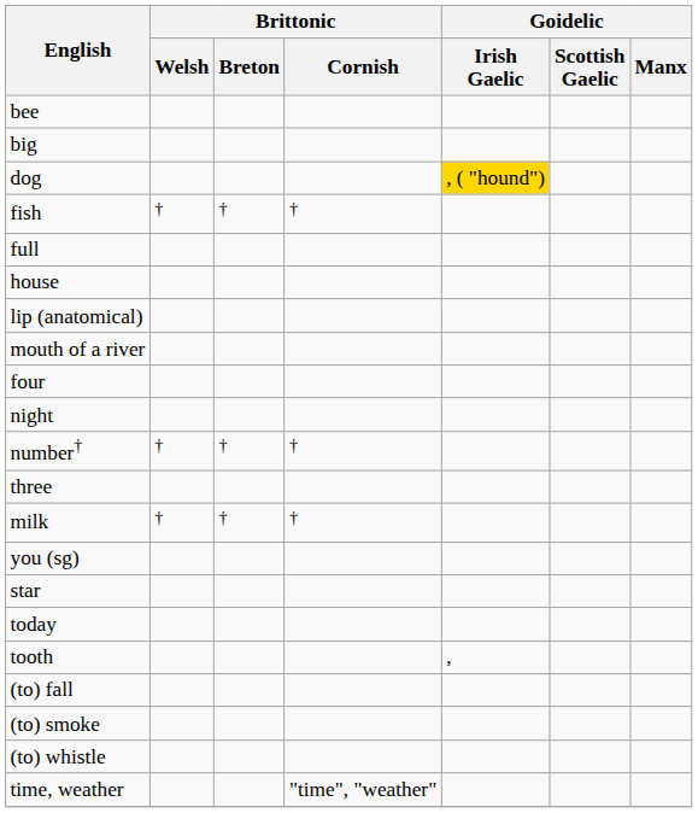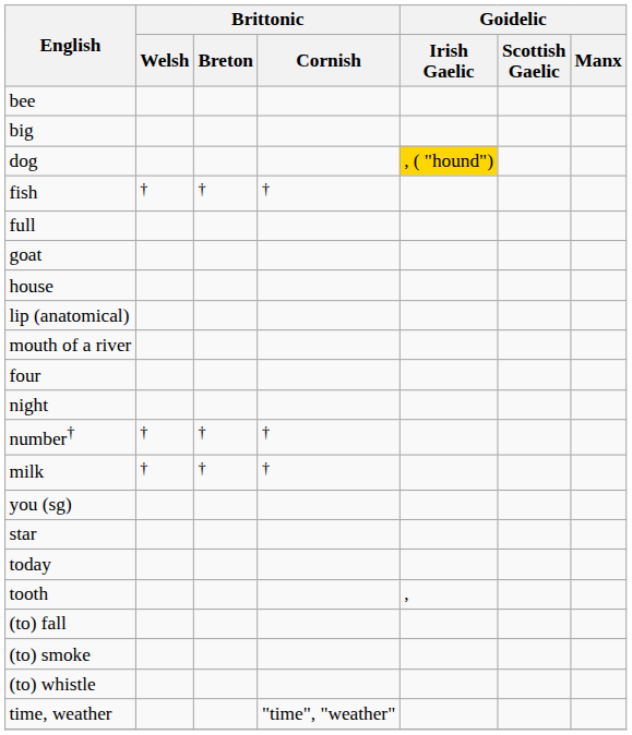 <table class="wikitable sortable">
 <tr>
 <th scope="col" rowspan="2">English</th>
 <th scope="col" colspan="3">Brittonic</th>
 <th scope="col" colspan="3">Goidelic</th>
 </tr>
 <tr>
 <th scope="col">Welsh</th>
 <th scope="col">Breton</th>
 <th scope="col">Cornish</th>
 <th scope="col">Irish<br>Gaelic</th>
 <th>Scottish<br>Gaelic</th>
 <th>Manx</th>
 </tr>
 <tr>
 <td scope="row">bee</td>
 <td></td>
 <td></td>
 <td></td>
 <td></td>
 <td></td>
 <td></td>
 </tr>
 <tr>
 <td scope="row">big</td>
 <td></td>
 <td></td>
 <td></td>
 <td></td>
 <td></td>
 <td></td>
 </tr>
 <tr>
 <td scope="row">dog</td>
 <td></td>
 <td></td>
 <td></td>
 <td style="background: gold;">,  ( "hound")</td>
 <td></td>
 <td></td>
 </tr>
 <tr>
 <td scope="row">fish</td>
 <td><sup>†</sup></td>
 <td><sup>†</sup></td>
 <td><sup>†</sup></td>
 <td></td>
 <td></td>
 <td></td>
 </tr>
 <tr>
 <td scope="row">full</td>
 <td></td>
 <td></td>
 <td></td>
 <td></td>
 <td></td>
 <td></td>
 </tr>
 <tr>
+<td scope="row">goat</td>
+<td></td>
+<td></td>
+<td></td>
+<td></td>
+<td></td>
+<td></td>
+</tr>
+<tr>
 <td scope="row">house</td>
 <td></td>
 <td></td>
 <td></td>
 <td></td>
 <td></td>
 <td></td>
 </tr>
 <tr>
 <td scope="row">lip (anatomical)</td>
 <td></td>
 <td></td>
 <td></td>
 <td></td>
 <td></td>
 <td></td>
 </tr>
 <tr>
 <td scope="row">mouth of a river</td>
 <td></td>
 <td></td>
 <td></td>
 <td></td>
 <td></td>
 <td></td>
 </tr>
 <tr>
 <td scope="row">four</td>
 <td></td>
 <td></td>
 <td></td>
 <td></td>
 <td></td>
 <td></td>
 </tr>
 <tr>
 <td scope="row">night</td>
 <td></td>
 <td></td>
 <td></td>
 <td></td>
 <td></td>
 <td></td>
 </tr>
 <tr>
 <td scope="row">number<sup>†</sup></td>
 <td><sup>†</sup></td>
 <td><sup>†</sup></td>
 <td><sup>†</sup></td>
-<td></td>
-<td></td>
-<td></td>
-</tr>
-<tr>
-<td scope="row">three</td>
-<td></td>
-<td></td>
-<td></td>
 <td></td>
 <td></td>
 <td></td>
 </tr>
 <tr>
 <td scope="row">milk</td>
 <td><sup>†</sup></td>
 <td><sup>†</sup></td>
 <td><sup>†</sup></td>
 <td></td>
 <td></td>
 <td></td>
 </tr>
 <tr>
 <td scope="row">you (sg)</td>
 <td></td>
 <td></td>
 <td></td>
 <td></td>
 <td></td>
 <td></td>
 </tr>
 <tr>
 <td scope="row">star</td>
 <td></td>
 <td></td>
 <td></td>
 <td></td>
 <td></td>
 <td></td>
 </tr>
 <tr>
 <td scope="row">today</td>
 <td></td>
 <td></td>
 <td></td>
 <td></td>
 <td></td>
 <td></td>
 </tr>
 <tr>
 <td scope="row">tooth</td>
 <td></td>
 <td></td>
 <td></td>
 <td>, </td>
 <td></td>
 <td></td>
 </tr>
 <tr>
 <td scope="row">(to) fall</td>
 <td></td>
 <td></td>
 <td></td>
 <td></td>
 <td></td>
 <td></td>
 </tr>
 <tr>
 <td scope="row">(to) smoke</td>
 <td></td>
 <td></td>
 <td></td>
 <td></td>
 <td></td>
 <td></td>
 </tr>
 <tr>
 <td scope="row">(to) whistle</td>
 <td></td>
 <td></td>
 <td></td>
 <td></td>
 <td></td>
 <td></td>
 </tr>
 <tr>
 <td scope="row">time, weather</td>
 <td></td>
 <td></td>
 <td> "time",  "weather"</td>
 <td></td>
 <td></td>
 <td></td>
 </tr>
 <tr>
 </tr>
 </table>
